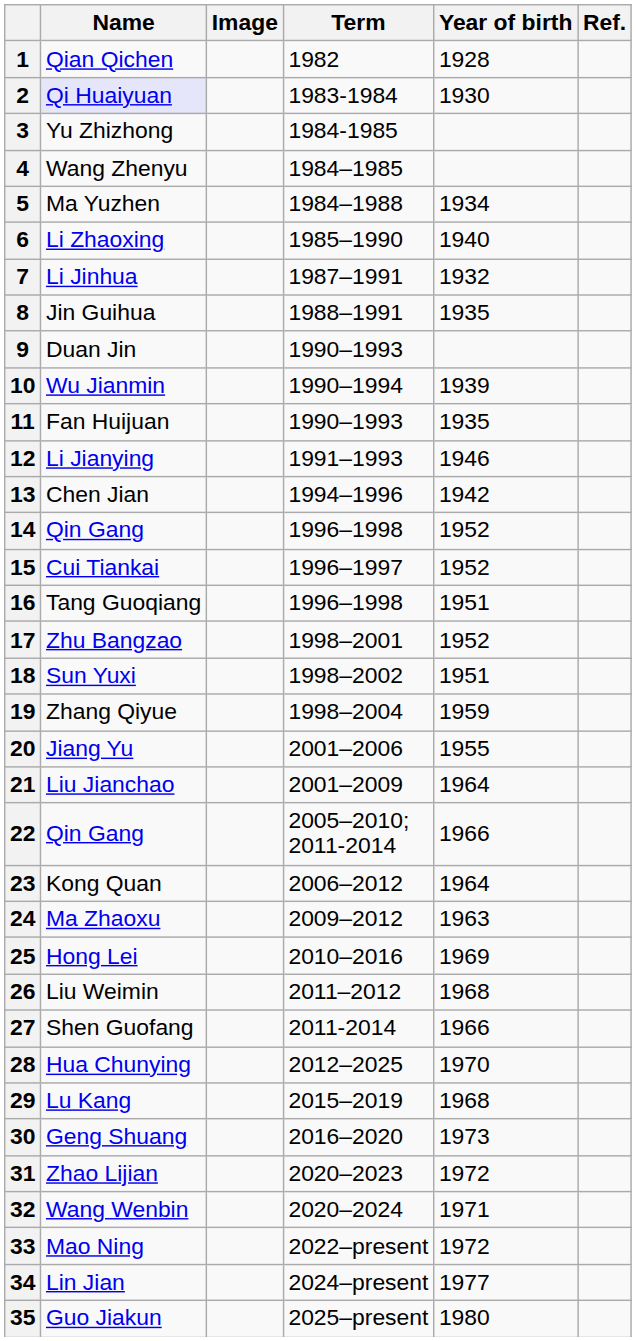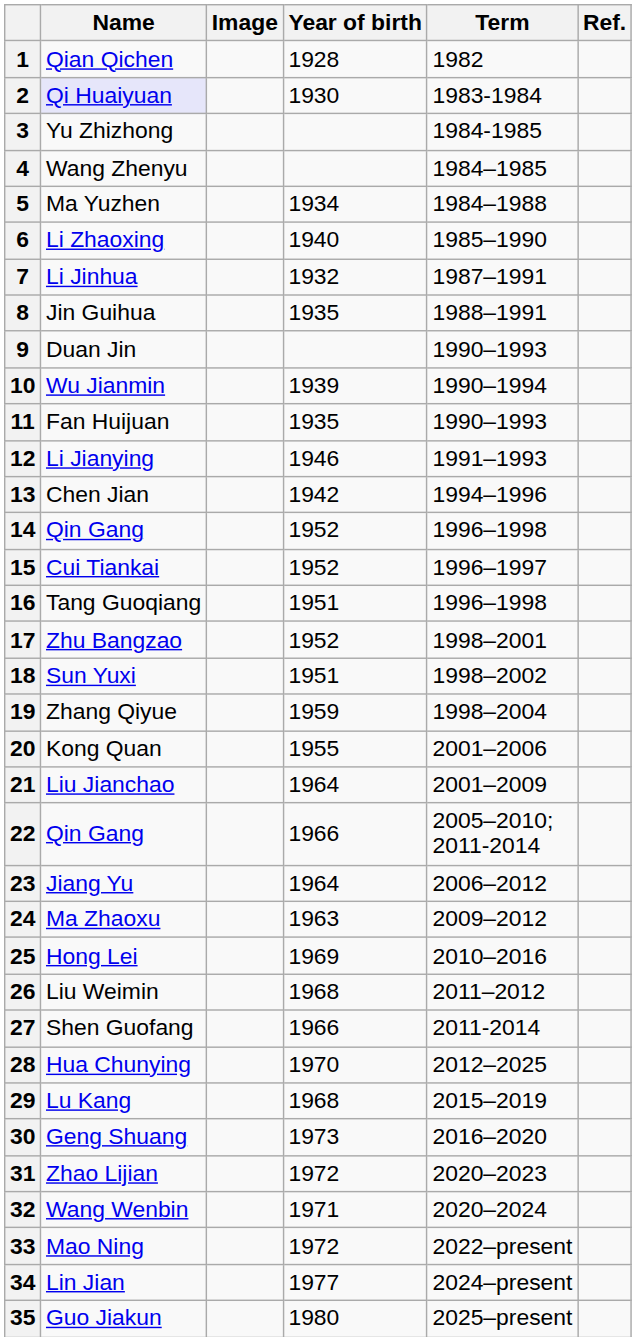 <table class= "sortable wikitable" style="text-align:left">
 <tr>
 <th></th>
 <th>Name</th>
 <th>Image</th>
+<th>Year of birth</th>
 <th>Term</th>
-<th>Year of birth</th>
 <th>Ref.</th>
 </tr>
 <tr>
 <th>1</th>
 <td><a href='#'>Qian Qichen</a></td>
 <td></td>
+<td>1928</td>
 <td>1982</td>
-<td>1928</td>
 <td></td>
 </tr>
 <tr>
 <th>2</th>
 <td style="background: lavender;"><a href='#'>Qi Huaiyuan</a></td>
 <td></td>
+<td>1930</td>
 <td>1983-1984</td>
-<td>1930</td>
 <td></td>
 </tr>
 <tr>
 <th>3</th>
 <td>Yu Zhizhong</td>
 <td></td>
+<td></td>
 <td>1984-1985</td>
-<td></td>
 <td></td>
 </tr>
 <tr>
 <th>4</th>
 <td>Wang Zhenyu</td>
 <td></td>
+<td></td>
 <td>1984–1985</td>
-<td></td>
 <td></td>
 </tr>
 <tr>
 <th>5</th>
 <td>Ma Yuzhen</td>
 <td></td>
+<td>1934</td>
 <td>1984–1988</td>
-<td>1934</td>
 <td></td>
 </tr>
 <tr>
 <th>6</th>
 <td><a href='#'>Li Zhaoxing</a></td>
 <td></td>
+<td>1940</td>
 <td>1985–1990</td>
-<td>1940</td>
 <td></td>
 </tr>
 <tr>
 <th>7</th>
 <td><a href='#'>Li Jinhua</a></td>
 <td></td>
+<td>1932</td>
 <td>1987–1991</td>
-<td>1932</td>
 <td></td>
 </tr>
 <tr>
 <th>8</th>
 <td>Jin Guihua</td>
 <td></td>
+<td>1935</td>
 <td>1988–1991</td>
-<td>1935</td>
 <td></td>
 </tr>
 <tr>
 <th>9</th>
 <td>Duan Jin</td>
 <td></td>
+<td></td>
 <td>1990–1993</td>
-<td></td>
 <td></td>
 </tr>
 <tr>
 <th>10</th>
 <td><a href='#'>Wu Jianmin</a></td>
 <td></td>
+<td>1939</td>
 <td>1990–1994</td>
-<td>1939</td>
 <td></td>
 </tr>
 <tr>
 <th>11</th>
 <td>Fan Huijuan</td>
 <td></td>
+<td>1935</td>
 <td>1990–1993</td>
-<td>1935</td>
 <td></td>
 </tr>
 <tr>
 <th>12</th>
 <td><a href='#'>Li Jianying</a></td>
 <td></td>
+<td>1946</td>
 <td>1991–1993</td>
-<td>1946</td>
 <td></td>
 </tr>
 <tr>
 <th>13</th>
 <td>Chen Jian</td>
 <td></td>
+<td>1942</td>
 <td>1994–1996</td>
-<td>1942</td>
 <td></td>
 </tr>
 <tr>
 <th>14</th>
 <td><a href='#'>Qin Gang</a></td>
 <td></td>
+<td>1952</td>
 <td>1996–1998</td>
-<td>1952</td>
 <td></td>
 </tr>
 <tr>
 <th>15</th>
 <td><a href='#'>Cui Tiankai</a></td>
 <td></td>
+<td>1952</td>
 <td>1996–1997</td>
-<td>1952</td>
 <td></td>
 </tr>
 <tr>
 <th>16</th>
 <td>Tang Guoqiang</td>
 <td></td>
+<td>1951</td>
 <td>1996–1998</td>
-<td>1951</td>
 <td></td>
 </tr>
 <tr>
 <th>17</th>
 <td><a href='#'>Zhu Bangzao</a></td>
 <td></td>
+<td>1952</td>
 <td>1998–2001</td>
-<td>1952</td>
 <td></td>
 </tr>
 <tr>
 <th>18</th>
 <td><a href='#'>Sun Yuxi</a></td>
 <td></td>
+<td>1951</td>
 <td>1998–2002</td>
-<td>1951</td>
 <td></td>
 </tr>
 <tr>
 <th>19</th>
 <td>Zhang Qiyue</td>
 <td></td>
+<td>1959</td>
 <td>1998–2004</td>
-<td>1959</td>
 <td></td>
 </tr>
 <tr>
 <th>20</th>
-<td><a href='#'>Jiang Yu</a></td>
+<td>Kong Quan</td>
 <td></td>
+<td>1955</td>
 <td>2001–2006</td>
-<td>1955</td>
 <td></td>
 </tr>
 <tr>
 <th>21</th>
 <td><a href='#'>Liu Jianchao</a></td>
 <td></td>
+<td>1964</td>
 <td>2001–2009</td>
-<td>1964</td>
 <td></td>
 </tr>
 <tr>
 <th>22</th>
 <td><a href='#'>Qin Gang</a></td>
 <td></td>
+<td>1966</td>
 <td>2005–2010;<br>2011-2014</td>
-<td>1966</td>
 <td></td>
 </tr>
 <tr>
 <th>23</th>
-<td>Kong Quan</td>
+<td><a href='#'>Jiang Yu</a></td>
 <td></td>
+<td>1964</td>
 <td>2006–2012</td>
-<td>1964</td>
 <td></td>
 </tr>
 <tr>
 <th>24</th>
 <td><a href='#'>Ma Zhaoxu</a></td>
 <td></td>
+<td>1963</td>
 <td>2009–2012</td>
-<td>1963</td>
 <td></td>
 </tr>
 <tr>
 <th>25</th>
 <td><a href='#'>Hong Lei</a></td>
 <td></td>
+<td>1969</td>
 <td>2010–2016</td>
-<td>1969</td>
 <td></td>
 </tr>
 <tr>
 <th>26</th>
 <td>Liu Weimin</td>
 <td></td>
+<td>1968</td>
 <td>2011–2012</td>
-<td>1968</td>
 <td></td>
 </tr>
 <tr>
 <th>27</th>
 <td>Shen Guofang</td>
 <td></td>
+<td>1966</td>
 <td>2011-2014</td>
-<td>1966</td>
 <td></td>
 </tr>
 <tr>
 <th>28</th>
 <td><a href='#'>Hua Chunying</a></td>
 <td></td>
+<td>1970</td>
 <td>2012–2025</td>
-<td>1970</td>
 <td></td>
 </tr>
 <tr>
 <th>29</th>
 <td><a href='#'>Lu Kang</a></td>
 <td></td>
+<td>1968</td>
 <td>2015–2019</td>
-<td>1968</td>
 <td></td>
 </tr>
 <tr>
 <th>30</th>
 <td><a href='#'>Geng Shuang</a></td>
 <td></td>
+<td>1973</td>
 <td>2016–2020</td>
-<td>1973</td>
 <td></td>
 </tr>
 <tr>
 <th>31</th>
 <td><a href='#'>Zhao Lijian</a></td>
 <td></td>
+<td>1972</td>
 <td>2020–2023</td>
-<td>1972</td>
 <td></td>
 </tr>
 <tr>
 <th>32</th>
 <td><a href='#'>Wang Wenbin</a></td>
 <td></td>
+<td>1971</td>
 <td>2020–2024</td>
-<td>1971</td>
 <td></td>
 </tr>
 <tr>
 <th>33</th>
 <td><a href='#'>Mao Ning</a></td>
 <td></td>
+<td>1972</td>
 <td>2022–present</td>
-<td>1972</td>
 <td></td>
 </tr>
 <tr>
 <th>34</th>
 <td><a href='#'>Lin Jian</a></td>
 <td></td>
+<td>1977</td>
 <td>2024–present</td>
-<td>1977</td>
 <td></td>
 </tr>
 <tr>
 <th>35</th>
 <td><a href='#'>Guo Jiakun</a></td>
 <td></td>
+<td>1980</td>
 <td>2025–present</td>
-<td>1980</td>
 <td></td>
 </tr>
 </table>
